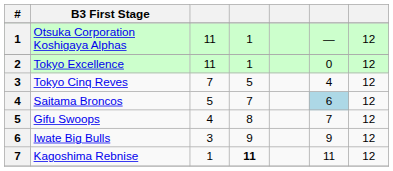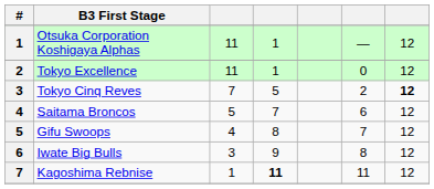 <table class="wikitable" width="500" style="font-size:95%; text-align:center">
 <tr>
 <th width="5%">#</th>
 <th width="30%">B3 First Stage</th>
 <th width="7.5%"></th>
 <th width="7.5%"></th>
 <th width="7.5%"></th>
 <th width="7.5%"></th>
 <th width="7.5%"></th>
 </tr>
 <tr>
 </tr>
 <tr bgcolor=#ccffcc>
 <th>1</th>
 <td style="text-align:left;"><a href='#'>Otsuka Corporation Koshigaya Alphas</a></td>
 <td>11</td>
 <td>1</td>
 <td></td>
 <td>—</td>
 <td>12</td>
 </tr>
 <tr>
 </tr>
 <tr bgcolor=#ccffcc>
 <th>2</th>
 <td style="text-align:left;"><a href='#'>Tokyo Excellence</a></td>
 <td>11</td>
 <td>1</td>
 <td></td>
 <td>0</td>
 <td>12</td>
 </tr>
 <tr>
 <th>3</th>
 <td style="text-align:left;"><a href='#'>Tokyo Cinq Reves</a></td>
 <td>7</td>
 <td>5</td>
 <td></td>
-<td>4</td>
-<td>12</td>
+<td>2</td>
+<td><strong>12</strong></td>
 </tr>
 <tr>
 <th>4</th>
 <td style="text-align:left;"><a href='#'>Saitama Broncos</a></td>
 <td>5</td>
 <td>7</td>
 <td></td>
-<td style="background: lightblue;">6</td>
+<td>6</td>
 <td>12</td>
 </tr>
 <tr>
 <th>5</th>
 <td style="text-align:left;"><a href='#'>Gifu Swoops</a></td>
 <td>4</td>
 <td>8</td>
 <td></td>
 <td>7</td>
 <td>12</td>
 </tr>
 <tr>
 <th>6</th>
 <td style="text-align:left;"><a href='#'>Iwate Big Bulls</a></td>
 <td>3</td>
 <td>9</td>
 <td></td>
-<td>9</td>
+<td>8</td>
 <td>12</td>
 </tr>
 <tr>
 <th>7</th>
 <td style="text-align:left;"><a href='#'>Kagoshima Rebnise</a></td>
 <td>1</td>
 <td><strong>11</strong></td>
 <td></td>
 <td>11</td>
 <td>12</td>
 </tr>
 <tr>
 </tr>
 </table>
